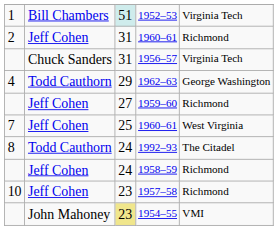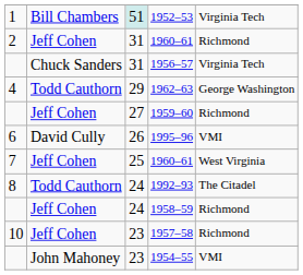 <table class="wikitable">
 <tr>
 </tr>
 <tr>
 <td>1</td>
 <td><a href='#'>Bill Chambers</a></td>
 <td style="background-color:#CFECEC">51</td>
 <td style="font-size:80%;"><a href='#'>1952–53</a></td>
 <td style="font-size:80%;">Virginia Tech</td>
 </tr>
 <tr>
 <td>2</td>
 <td><a href='#'>Jeff Cohen</a></td>
 <td>31</td>
 <td style="font-size:80%;"><a href='#'>1960–61</a></td>
 <td style="font-size:80%;">Richmond</td>
 </tr>
 <tr>
 <td></td>
 <td>Chuck Sanders</td>
 <td>31</td>
 <td style="font-size:80%;"><a href='#'>1956–57</a></td>
 <td style="font-size:80%;">Virginia Tech</td>
 </tr>
 <tr>
 <td>4</td>
 <td><a href='#'>Todd Cauthorn</a></td>
 <td>29</td>
 <td style="font-size:80%;"><a href='#'>1962–63</a></td>
 <td style="font-size:80%;">George Washington</td>
 </tr>
 <tr>
 <td></td>
 <td><a href='#'>Jeff Cohen</a></td>
 <td>27</td>
 <td style="font-size:80%;"><a href='#'>1959–60</a></td>
 <td style="font-size:80%;">Richmond</td>
 </tr>
 <tr>
+<td>6</td>
+<td>David Cully</td>
+<td>26</td>
+<td style="font-size:80%;"><a href='#'>1995–96</a></td>
+<td style="font-size:80%;">VMI</td>
+</tr>
+<tr>
 <td>7</td>
 <td><a href='#'>Jeff Cohen</a></td>
 <td>25</td>
 <td style="font-size:80%;"><a href='#'>1960–61</a></td>
 <td style="font-size:80%;">West Virginia</td>
 </tr>
 <tr>
 <td>8</td>
 <td><a href='#'>Todd Cauthorn</a></td>
 <td>24</td>
 <td style="font-size:80%;"><a href='#'>1992–93</a></td>
 <td style="font-size:80%;">The Citadel</td>
 </tr>
 <tr>
 <td></td>
 <td><a href='#'>Jeff Cohen</a></td>
 <td>24</td>
 <td style="font-size:80%;"><a href='#'>1958–59</a></td>
 <td style="font-size:80%;">Richmond</td>
 </tr>
 <tr>
 <td>10</td>
 <td><a href='#'>Jeff Cohen</a></td>
 <td>23</td>
 <td style="font-size:80%;"><a href='#'>1957–58</a></td>
 <td style="font-size:80%;">Richmond</td>
 </tr>
 <tr>
 <td></td>
 <td>John Mahoney</td>
-<td style="background: khaki;">23</td>
+<td>23</td>
 <td style="font-size:80%;"><a href='#'>1954–55</a></td>
 <td style="font-size:80%;">VMI</td>
 </tr>
 </table>
